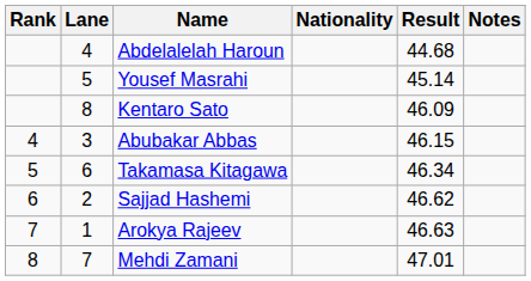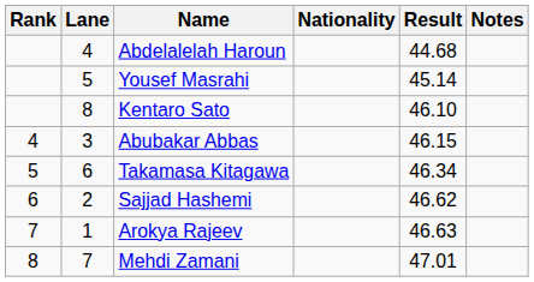 <table class="wikitable sortable" style="text-align:center">
 <tr>
 <th>Rank</th>
 <th>Lane</th>
 <th>Name</th>
 <th>Nationality</th>
 <th>Result</th>
 <th>Notes</th>
 </tr>
 <tr>
 <td></td>
 <td>4</td>
 <td align=left><a href='#'>Abdelalelah Haroun</a></td>
 <td align=left></td>
 <td>44.68</td>
 <td></td>
 </tr>
 <tr>
 <td></td>
 <td>5</td>
 <td align=left><a href='#'>Yousef Masrahi</a></td>
 <td align=left></td>
 <td>45.14</td>
 <td></td>
 </tr>
 <tr>
 <td></td>
 <td>8</td>
 <td align=left><a href='#'>Kentaro Sato</a></td>
 <td align=left></td>
-<td>46.09</td>
+<td>46.10</td>
 <td></td>
 </tr>
 <tr>
 <td>4</td>
 <td>3</td>
 <td align=left><a href='#'>Abubakar Abbas</a></td>
 <td align=left></td>
 <td>46.15</td>
 <td></td>
 </tr>
 <tr>
 <td>5</td>
 <td>6</td>
 <td align=left><a href='#'>Takamasa Kitagawa</a></td>
 <td align=left></td>
 <td>46.34</td>
 <td></td>
 </tr>
 <tr>
 <td>6</td>
 <td>2</td>
 <td align=left><a href='#'>Sajjad Hashemi</a></td>
 <td align=left></td>
 <td>46.62</td>
 <td></td>
 </tr>
 <tr>
 <td>7</td>
 <td>1</td>
 <td align=left><a href='#'>Arokya Rajeev</a></td>
 <td align=left></td>
 <td>46.63</td>
 <td></td>
 </tr>
 <tr>
 <td>8</td>
 <td>7</td>
 <td align=left><a href='#'>Mehdi Zamani</a></td>
 <td align=left></td>
 <td>47.01</td>
 <td></td>
 </tr>
 </table>
